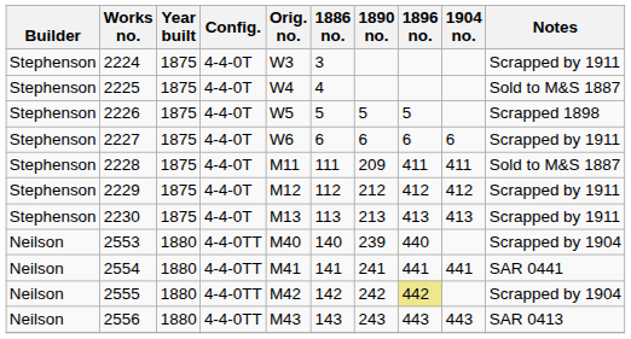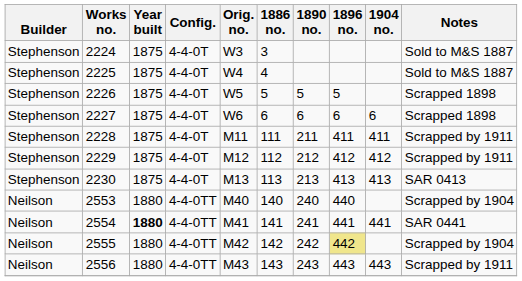 <table class="wikitable collapsible collapsed sortable" style="margin:0.5em auto; font-size:100%;">
 <tr>
 <th><br>Builder</th>
 <th>Works<br>no.</th>
 <th>Year<br>built</th>
 <th>Config.<br></th>
 <th>Orig.<br>no.</th>
 <th>1886<br>no.</th>
 <th>1890<br>no.</th>
 <th>1896<br>no.</th>
 <th>1904<br>no.</th>
 <th>Notes</th>
 </tr>
 <tr>
 <td>Stephenson</td>
 <td>2224</td>
 <td>1875</td>
 <td>4-4-0T</td>
 <td>W3</td>
 <td>3</td>
 <td></td>
 <td></td>
 <td></td>
-<td>Scrapped by 1911</td>
+<td>Sold to M&S 1887</td>
 </tr>
 <tr>
 <td>Stephenson</td>
 <td>2225</td>
 <td>1875</td>
 <td>4-4-0T</td>
 <td>W4</td>
 <td>4</td>
 <td></td>
 <td></td>
 <td></td>
 <td>Sold to M&S 1887</td>
 </tr>
 <tr>
 <td>Stephenson</td>
 <td>2226</td>
 <td>1875</td>
 <td>4-4-0T</td>
 <td>W5</td>
 <td>5</td>
 <td>5</td>
 <td>5</td>
 <td></td>
 <td>Scrapped 1898</td>
 </tr>
 <tr>
 <td>Stephenson</td>
 <td>2227</td>
 <td>1875</td>
 <td>4-4-0T</td>
 <td>W6</td>
 <td>6</td>
 <td>6</td>
 <td>6</td>
 <td>6</td>
-<td>Scrapped by 1911</td>
+<td>Scrapped 1898</td>
 </tr>
 <tr>
 <td>Stephenson</td>
 <td>2228</td>
 <td>1875</td>
 <td>4-4-0T</td>
 <td>M11</td>
 <td>111</td>
-<td>209</td>
+<td>211</td>
 <td>411</td>
 <td>411</td>
-<td>Sold to M&S 1887</td>
+<td>Scrapped by 1911</td>
 </tr>
 <tr>
 <td>Stephenson</td>
 <td>2229</td>
 <td>1875</td>
 <td>4-4-0T</td>
 <td>M12</td>
 <td>112</td>
 <td>212</td>
 <td>412</td>
 <td>412</td>
 <td>Scrapped by 1911</td>
 </tr>
 <tr>
 <td>Stephenson</td>
 <td>2230</td>
 <td>1875</td>
 <td>4-4-0T</td>
 <td>M13</td>
 <td>113</td>
 <td>213</td>
 <td>413</td>
 <td>413</td>
-<td>Scrapped by 1911</td>
+<td>SAR 0413</td>
 </tr>
 <tr>
 <td>Neilson</td>
 <td>2553</td>
 <td>1880</td>
 <td>4-4-0TT</td>
 <td>M40</td>
 <td>140</td>
-<td>239</td>
+<td>240</td>
 <td>440</td>
 <td></td>
 <td>Scrapped by 1904</td>
 </tr>
 <tr>
 <td>Neilson</td>
 <td>2554</td>
-<td>1880</td>
+<td><strong>1880</strong></td>
 <td>4-4-0TT</td>
 <td>M41</td>
 <td>141</td>
 <td>241</td>
 <td>441</td>
 <td>441</td>
 <td>SAR 0441</td>
 </tr>
 <tr>
 <td>Neilson</td>
 <td>2555</td>
 <td>1880</td>
 <td>4-4-0TT</td>
 <td>M42</td>
 <td>142</td>
 <td>242</td>
 <td style="background: khaki;">442</td>
 <td></td>
 <td>Scrapped by 1904</td>
 </tr>
 <tr>
 <td>Neilson</td>
 <td>2556</td>
 <td>1880</td>
 <td>4-4-0TT</td>
 <td>M43</td>
 <td>143</td>
 <td>243</td>
 <td>443</td>
 <td>443</td>
-<td>SAR 0413</td>
+<td>Scrapped by 1911</td>
 </tr>
 <tr>
 </tr>
 </table>
